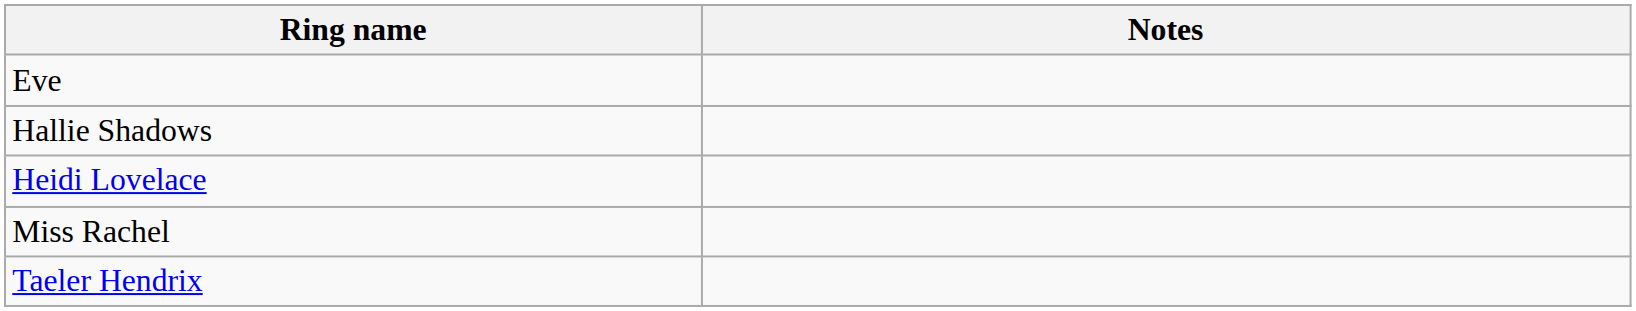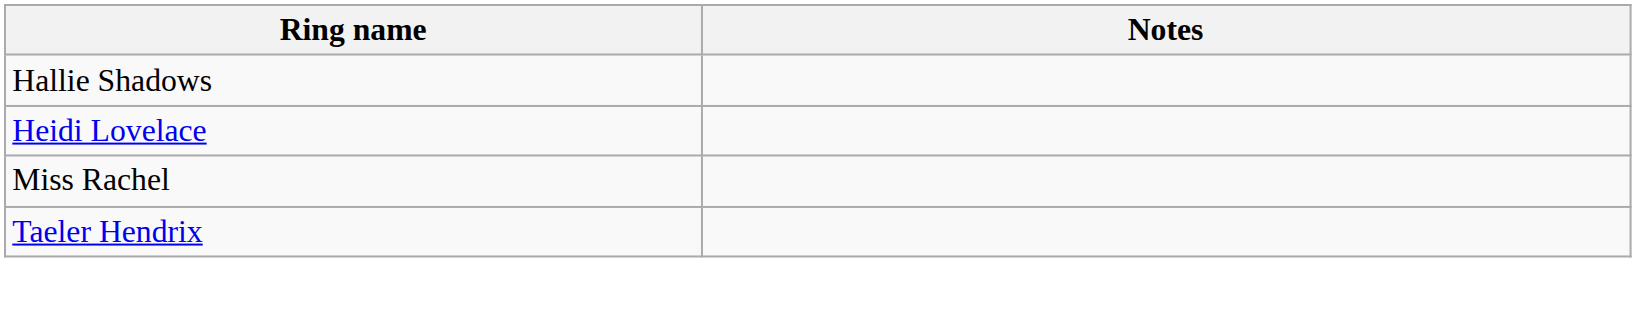 <table class="wikitable sortable" align="left center" width="65%">
 <tr>
 <th width="15%">Ring name</th>
 <th width="20%">Notes</th>
-</tr>
-<tr>
-<td>Eve</td>
-<td></td>
 </tr>
 <tr>
 <td>Hallie Shadows</td>
 <td></td>
 </tr>
 <tr>
 <td><a href='#'>Heidi Lovelace</a></td>
 <td></td>
 </tr>
 <tr>
 <td>Miss Rachel</td>
 <td></td>
 </tr>
 <tr>
 <td><a href='#'>Taeler Hendrix</a></td>
 <td></td>
 </tr>
 </table>
